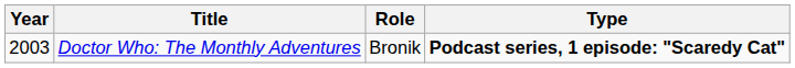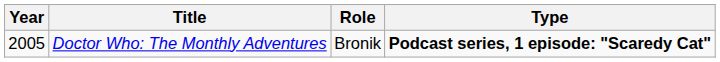 <table class="wikitable">
 <tr>
 <th>Year</th>
 <th>Title</th>
 <th>Role</th>
 <th>Type</th>
 </tr>
 <tr>
-<td>2003</td>
+<td>2005</td>
 <td><em><a href='#'>Doctor Who: The Monthly Adventures</a></em></td>
 <td>Bronik</td>
 <td><strong>Podcast series, 1 episode: "Scaredy Cat"</strong></td>
 </tr>
 </table>
